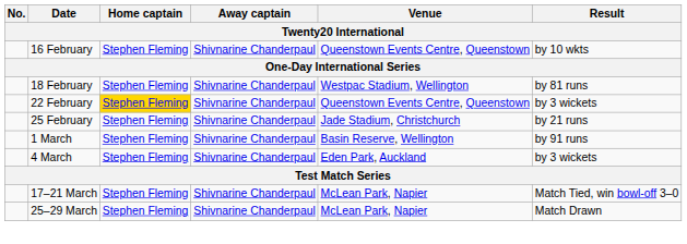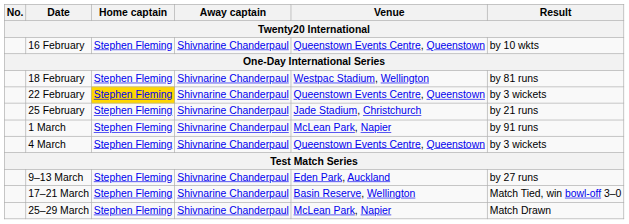 <table class="wikitable">
 <tr style="background:#efefef;">
 <th>No.</th>
 <th>Date</th>
 <th>Home captain</th>
 <th>Away captain</th>
 <th>Venue</th>
 <th>Result</th>
 </tr>
 <tr>
 <th colspan="6">Twenty20 International</th>
 </tr>
 <tr>
 <td></td>
 <td>16 February</td>
 <td><a href='#'>Stephen Fleming</a></td>
 <td><a href='#'>Shivnarine Chanderpaul</a></td>
 <td><a href='#'>Queenstown Events Centre</a>, <a href='#'>Queenstown</a></td>
 <td> by 10 wkts</td>
 </tr>
 <tr>
 <th colspan="6">One-Day International Series</th>
 </tr>
 <tr>
 <td></td>
 <td>18 February</td>
 <td><a href='#'>Stephen Fleming</a></td>
 <td><a href='#'>Shivnarine Chanderpaul</a></td>
 <td><a href='#'>Westpac Stadium</a>, <a href='#'>Wellington</a></td>
 <td> by 81 runs</td>
 </tr>
 <tr>
 <td></td>
 <td>22 February</td>
 <td style="background: gold;"><a href='#'>Stephen Fleming</a></td>
 <td><a href='#'>Shivnarine Chanderpaul</a></td>
 <td><a href='#'>Queenstown Events Centre</a>, <a href='#'>Queenstown</a></td>
 <td> by 3 wickets</td>
 </tr>
 <tr>
 <td></td>
 <td>25 February</td>
 <td><a href='#'>Stephen Fleming</a></td>
 <td><a href='#'>Shivnarine Chanderpaul</a></td>
 <td><a href='#'>Jade Stadium</a>, <a href='#'>Christchurch</a></td>
 <td> by 21 runs</td>
 </tr>
 <tr>
 <td></td>
 <td>1 March</td>
 <td><a href='#'>Stephen Fleming</a></td>
 <td><a href='#'>Shivnarine Chanderpaul</a></td>
-<td><a href='#'>Basin Reserve</a>, <a href='#'>Wellington</a></td>
+<td><a href='#'>McLean Park</a>, <a href='#'>Napier</a></td>
 <td> by 91 runs</td>
 </tr>
 <tr>
 <td></td>
 <td>4 March</td>
 <td><a href='#'>Stephen Fleming</a></td>
 <td><a href='#'>Shivnarine Chanderpaul</a></td>
-<td><a href='#'>Eden Park</a>, <a href='#'>Auckland</a></td>
+<td><a href='#'>Queenstown Events Centre</a>, <a href='#'>Queenstown</a></td>
 <td> by 3 wickets</td>
 </tr>
 <tr>
 <th colspan="6">Test Match Series</th>
 </tr>
 <tr>
 <td></td>
+<td>9–13 March</td>
+<td><a href='#'>Stephen Fleming</a></td>
+<td><a href='#'>Shivnarine Chanderpaul</a></td>
+<td><a href='#'>Eden Park</a>, <a href='#'>Auckland</a></td>
+<td> by 27 runs</td>
+</tr>
+<tr>
+<td></td>
 <td>17–21 March</td>
 <td><a href='#'>Stephen Fleming</a></td>
 <td><a href='#'>Shivnarine Chanderpaul</a></td>
-<td><a href='#'>McLean Park</a>, <a href='#'>Napier</a></td>
+<td><a href='#'>Basin Reserve</a>, <a href='#'>Wellington</a></td>
 <td>Match Tied,  win <a href='#'>bowl-off</a> 3–0</td>
 </tr>
 <tr>
 <td></td>
 <td>25–29 March</td>
 <td><a href='#'>Stephen Fleming</a></td>
 <td><a href='#'>Shivnarine Chanderpaul</a></td>
 <td><a href='#'>McLean Park</a>, <a href='#'>Napier</a></td>
 <td>Match Drawn</td>
 </tr>
 </table>
